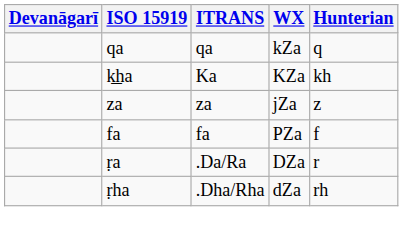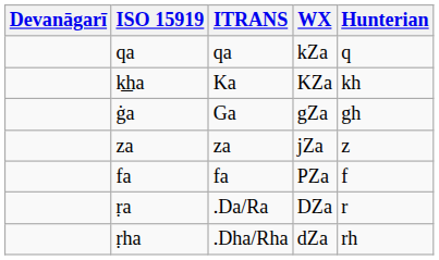 <table class="wikitable">
 <tr class="Unicode">
 <th><a href='#'>Devanāgarī</a></th>
 <th><a href='#'>ISO 15919</a></th>
 <th><a href='#'>ITRANS</a></th>
 <th><a href='#'>WX</a></th>
 <th><a href='#'>Hunterian</a></th>
 </tr>
 <tr class="Unicode">
 <td></td>
 <td>qa</td>
 <td>qa</td>
 <td>kZa</td>
 <td>q</td>
 </tr>
 <tr class="Unicode">
 <td></td>
 <td>k͟ha</td>
 <td>Ka</td>
 <td>KZa</td>
 <td>kh</td>
+</tr>
+<tr class="Unicode">
+<td></td>
+<td>ġa</td>
+<td>Ga</td>
+<td>gZa</td>
+<td>gh</td>
 </tr>
 <tr class="Unicode">
 <td></td>
 <td>za</td>
 <td>za</td>
 <td>jZa</td>
 <td>z</td>
 </tr>
 <tr class="Unicode">
 <td></td>
 <td>fa</td>
 <td>fa</td>
 <td>PZa</td>
 <td>f</td>
 </tr>
 <tr class="Unicode">
 <td></td>
 <td>ṛa</td>
 <td>.Da/Ra</td>
 <td>DZa</td>
 <td>r</td>
 </tr>
 <tr class="Unicode">
 <td></td>
 <td>ṛha</td>
 <td>.Dha/Rha</td>
 <td>dZa</td>
 <td>rh</td>
 </tr>
 </table>
